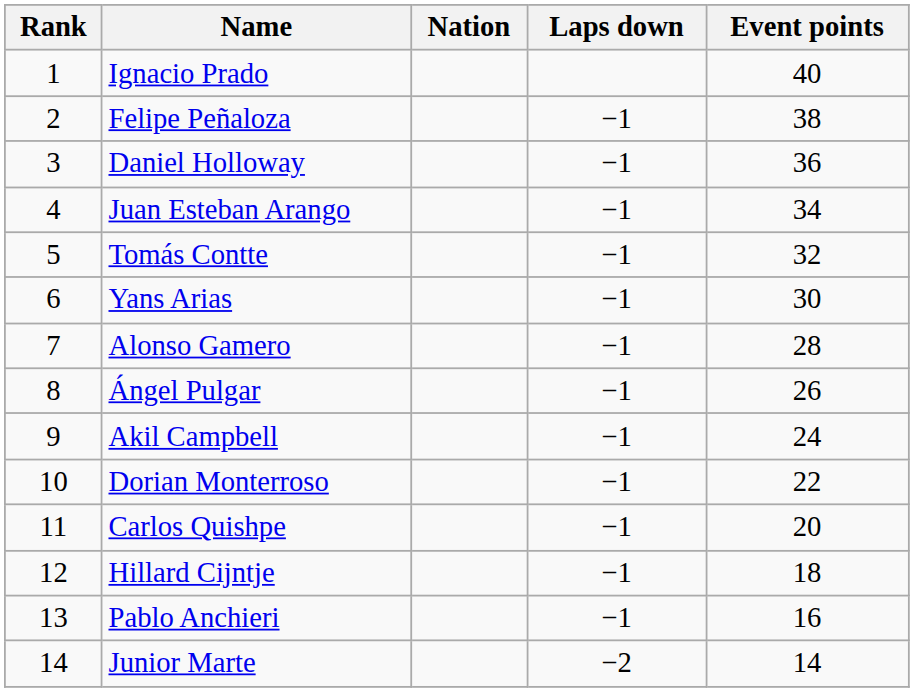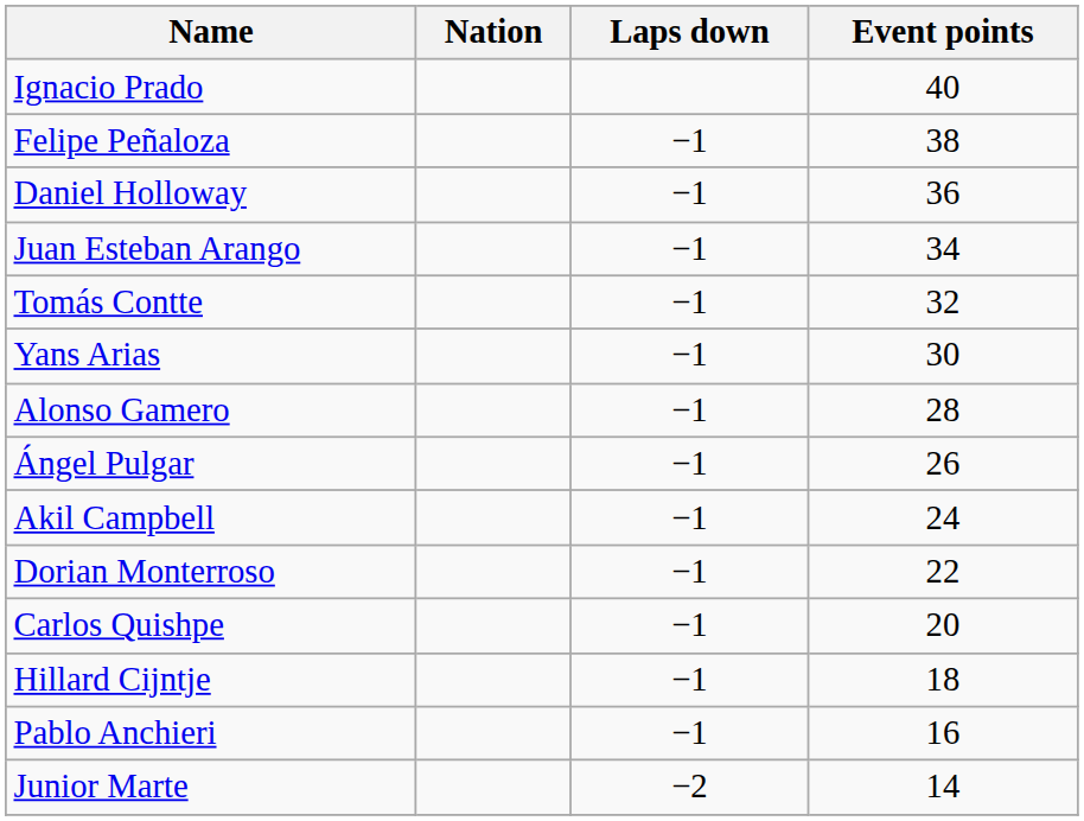 <table class="wikitable sortable" style="text-align:center" width=40%>
 <tr>
-<th>Rank</th>
 <th>Name</th>
 <th>Nation</th>
 <th>Laps down</th>
 <th>Event points</th>
 </tr>
 <tr>
-<td>1</td>
 <td align=left><a href='#'>Ignacio Prado</a></td>
 <td align=left></td>
 <td></td>
 <td>40</td>
 </tr>
 <tr>
-<td>2</td>
 <td align=left><a href='#'>Felipe Peñaloza</a></td>
 <td align=left></td>
 <td>−1</td>
 <td>38</td>
 </tr>
 <tr>
-<td>3</td>
 <td align=left><a href='#'>Daniel Holloway</a></td>
 <td align=left></td>
 <td>−1</td>
 <td>36</td>
 </tr>
 <tr>
-<td>4</td>
 <td align=left><a href='#'>Juan Esteban Arango</a></td>
 <td align=left></td>
 <td>−1</td>
 <td>34</td>
 </tr>
 <tr>
-<td>5</td>
 <td align=left><a href='#'>Tomás Contte</a></td>
 <td align=left></td>
 <td>−1</td>
 <td>32</td>
 </tr>
 <tr>
-<td>6</td>
 <td align=left><a href='#'>Yans Arias</a></td>
 <td align=left></td>
 <td>−1</td>
 <td>30</td>
 </tr>
 <tr>
-<td>7</td>
 <td align=left><a href='#'>Alonso Gamero</a></td>
 <td align=left></td>
 <td>−1</td>
 <td>28</td>
 </tr>
 <tr>
-<td>8</td>
 <td align=left><a href='#'>Ángel Pulgar</a></td>
 <td align=left></td>
 <td>−1</td>
 <td>26</td>
 </tr>
 <tr>
-<td>9</td>
 <td align=left><a href='#'>Akil Campbell</a></td>
 <td align=left></td>
 <td>−1</td>
 <td>24</td>
 </tr>
 <tr>
-<td>10</td>
 <td align=left><a href='#'>Dorian Monterroso</a></td>
 <td align=left></td>
 <td>−1</td>
 <td>22</td>
 </tr>
 <tr>
-<td>11</td>
 <td align=left><a href='#'>Carlos Quishpe</a></td>
 <td align=left></td>
 <td>−1</td>
 <td>20</td>
 </tr>
 <tr>
-<td>12</td>
 <td align=left><a href='#'>Hillard Cijntje</a></td>
 <td align=left></td>
 <td>−1</td>
 <td>18</td>
 </tr>
 <tr>
-<td>13</td>
 <td align=left><a href='#'>Pablo Anchieri</a></td>
 <td align=left></td>
 <td>−1</td>
 <td>16</td>
 </tr>
 <tr>
-<td>14</td>
 <td align=left><a href='#'>Junior Marte</a></td>
 <td align=left></td>
 <td>−2</td>
 <td>14</td>
 </tr>
 </table>
